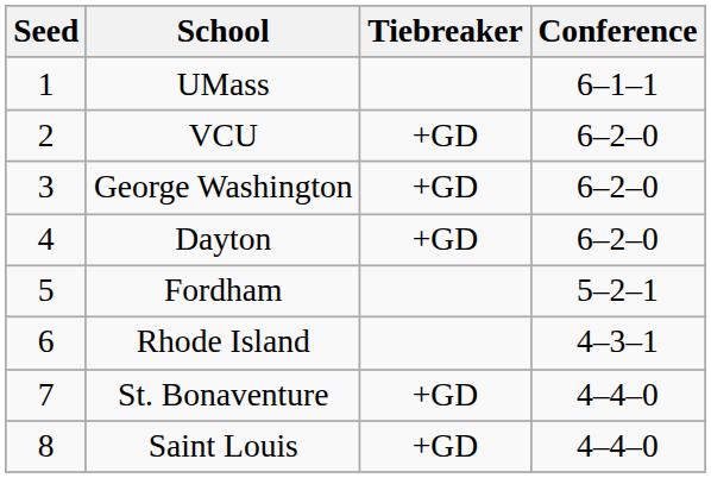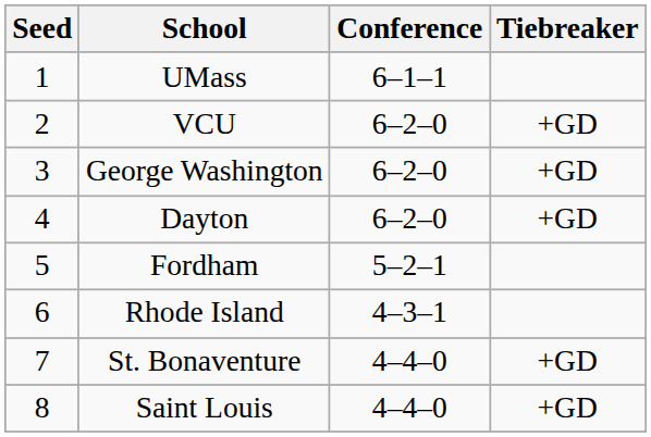 <table class="wikitable" style="text-align:center">
 <tr>
 <th>Seed</th>
 <th>School</th>
+<th>Conference</th>
 <th>Tiebreaker</th>
-<th>Conference</th>
 </tr>
 <tr>
 <td>1</td>
 <td>UMass</td>
+<td>6–1–1</td>
 <td></td>
-<td>6–1–1</td>
 </tr>
 <tr>
 <td>2</td>
 <td>VCU</td>
+<td>6–2–0</td>
 <td>+GD</td>
-<td>6–2–0</td>
 </tr>
 <tr>
 <td>3</td>
 <td>George Washington</td>
+<td>6–2–0</td>
 <td>+GD</td>
-<td>6–2–0</td>
 </tr>
 <tr>
 <td>4</td>
 <td>Dayton</td>
+<td>6–2–0</td>
 <td>+GD</td>
-<td>6–2–0</td>
 </tr>
 <tr>
 <td>5</td>
 <td>Fordham</td>
+<td>5–2–1</td>
 <td></td>
-<td>5–2–1</td>
 </tr>
 <tr>
 <td>6</td>
 <td>Rhode Island</td>
+<td>4–3–1</td>
 <td></td>
-<td>4–3–1</td>
 </tr>
 <tr>
 <td>7</td>
 <td>St. Bonaventure</td>
+<td>4–4–0</td>
 <td>+GD</td>
-<td>4–4–0</td>
 </tr>
 <tr>
 <td>8</td>
 <td>Saint Louis</td>
+<td>4–4–0</td>
 <td>+GD</td>
-<td>4–4–0</td>
 </tr>
 </table>
